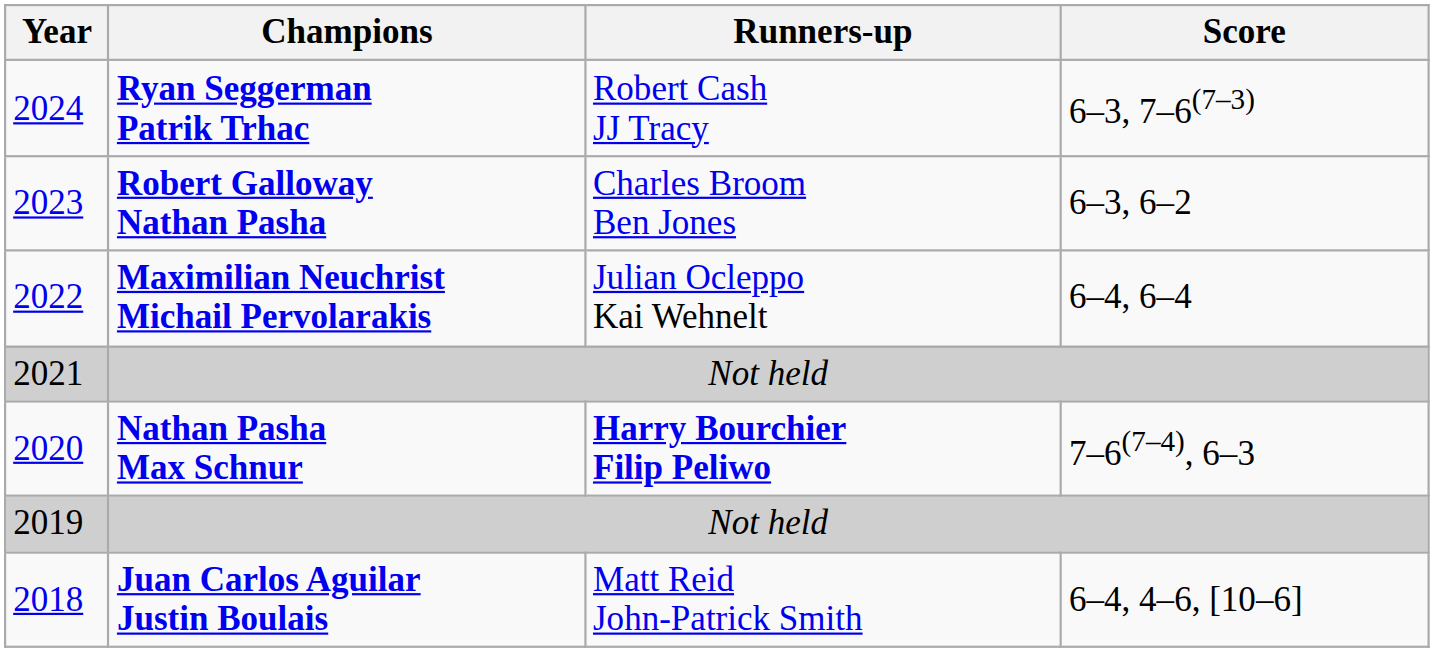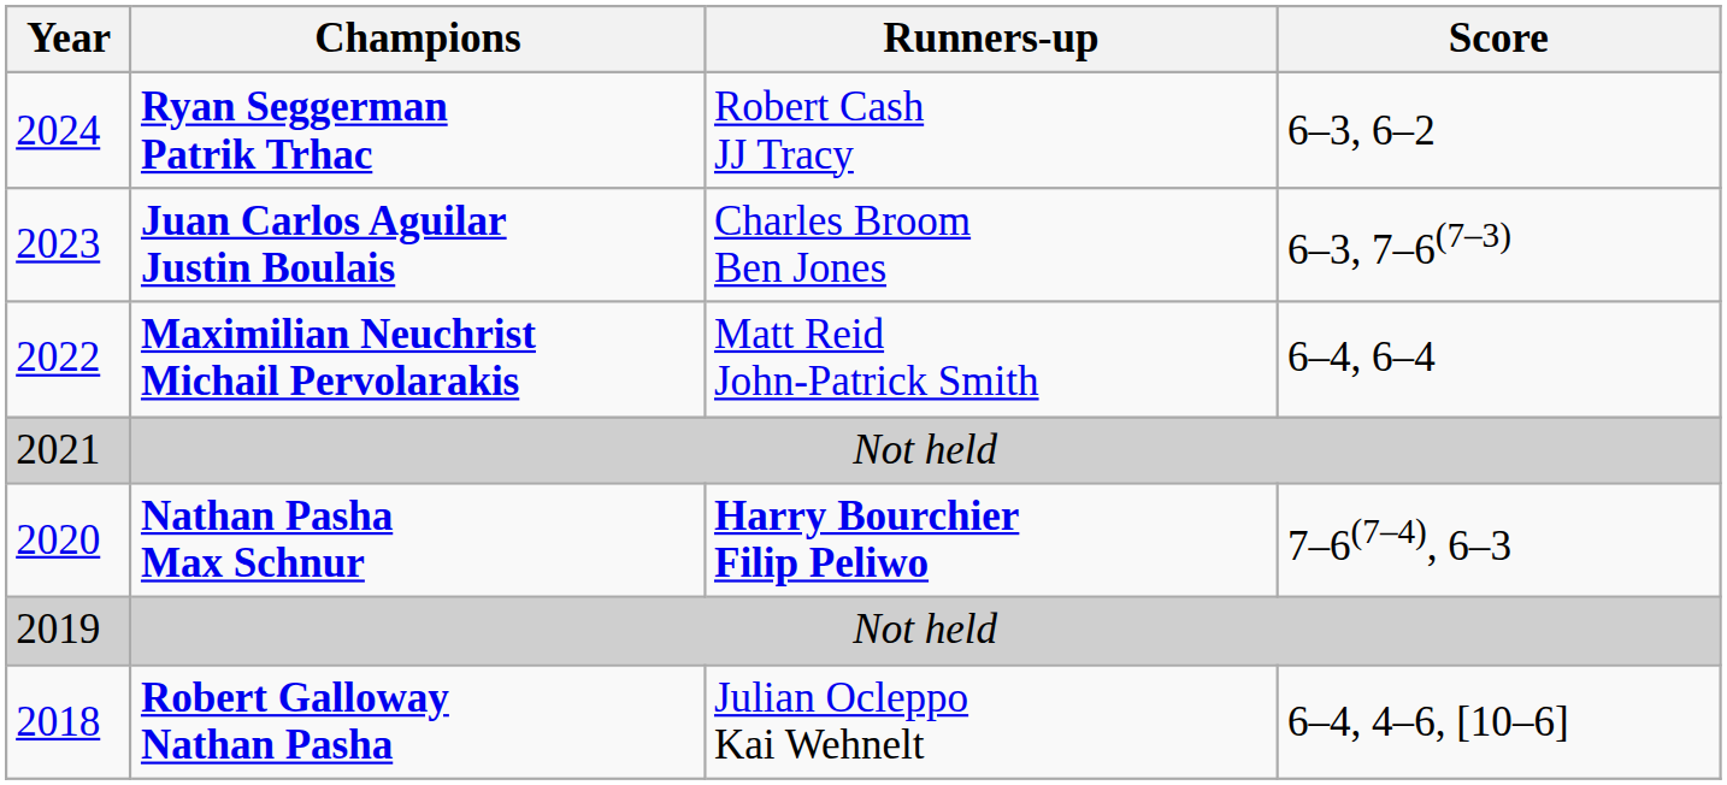 <table class="wikitable">
 <tr>
 <th style="width:40px">Year</th>
 <th style="width:210px">Champions</th>
 <th style="width:210px">Runners-up</th>
 <th style="width:160px">Score</th>
 </tr>
 <tr>
 <td><a href='#'>2024</a></td>
 <td> <strong><a href='#'>Ryan Seggerman</a></strong><br> <strong><a href='#'>Patrik Trhac</a></strong></td>
 <td> <a href='#'>Robert Cash</a><br> <a href='#'>JJ Tracy</a></td>
-<td>6–3, 7–6<sup>(7–3)</sup></td>
+<td>6–3, 6–2</td>
 </tr>
 <tr>
 <td><a href='#'>2023</a></td>
-<td> <strong><a href='#'>Robert Galloway</a></strong><br> <strong><a href='#'>Nathan Pasha</a></strong></td>
+<td> <strong><a href='#'>Juan Carlos Aguilar</a></strong><br> <strong><a href='#'>Justin Boulais</a></strong></td>
 <td> <a href='#'>Charles Broom</a><br> <a href='#'>Ben Jones</a></td>
-<td>6–3, 6–2</td>
+<td>6–3, 7–6<sup>(7–3)</sup></td>
 </tr>
 <tr>
 <td><a href='#'>2022</a></td>
 <td> <strong><a href='#'>Maximilian Neuchrist</a></strong><br> <strong><a href='#'>Michail Pervolarakis</a></strong></td>
-<td> <a href='#'>Julian Ocleppo</a><br> Kai Wehnelt</td>
+<td> <a href='#'>Matt Reid</a><br> <a href='#'>John-Patrick Smith</a></td>
 <td>6–4, 6–4</td>
 </tr>
 <tr>
 <td style="background:#cfcfcf">2021</td>
 <td colspan=3 align=center style="background:#cfcfcf"><em>Not held</em></td>
 </tr>
 <tr>
 <td><a href='#'>2020</a></td>
 <td> <strong><a href='#'>Nathan Pasha</a></strong><br> <strong><a href='#'>Max Schnur</a></strong></td>
 <td><strong> <a href='#'>Harry Bourchier</a><br> <a href='#'>Filip Peliwo</a></strong></td>
 <td>7–6<sup>(7–4)</sup>, 6–3</td>
 </tr>
 <tr>
 <td style="background:#cfcfcf">2019</td>
 <td colspan=3 align=center style="background:#cfcfcf"><em>Not held</em></td>
 </tr>
 <tr>
 <td><a href='#'>2018</a></td>
-<td> <strong><a href='#'>Juan Carlos Aguilar</a></strong><br> <strong><a href='#'>Justin Boulais</a></strong></td>
-<td> <a href='#'>Matt Reid</a><br> <a href='#'>John-Patrick Smith</a></td>
+<td> <strong><a href='#'>Robert Galloway</a></strong><br> <strong><a href='#'>Nathan Pasha</a></strong></td>
+<td> <a href='#'>Julian Ocleppo</a><br> Kai Wehnelt</td>
 <td>6–4, 4–6, [10–6]</td>
 </tr>
 </table>
